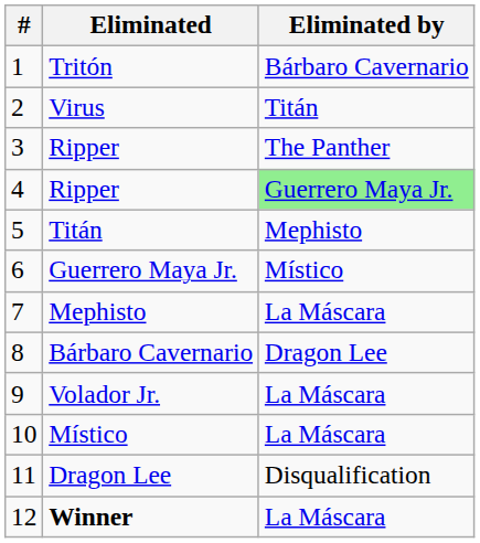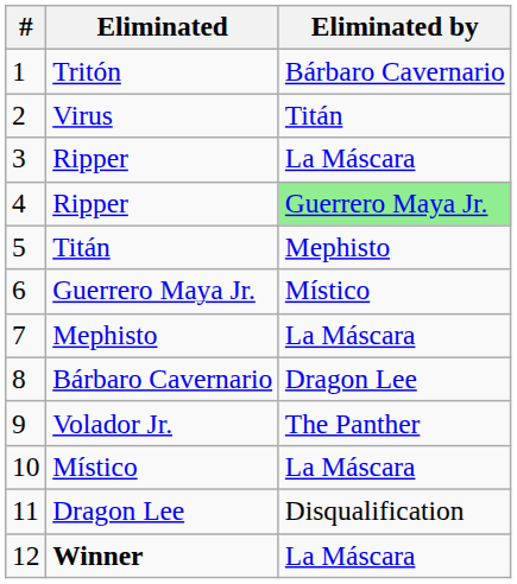 <table class="wikitable sortable">
 <tr>
 <th data-sort-type="number" scope="col">#</th>
 <th scope="col">Eliminated</th>
 <th scope="col">Eliminated by</th>
 </tr>
 <tr>
 <td>1</td>
 <td><a href='#'>Tritón</a></td>
 <td><a href='#'>Bárbaro Cavernario</a></td>
 </tr>
 <tr>
 <td>2</td>
 <td><a href='#'>Virus</a></td>
 <td><a href='#'>Titán</a></td>
 </tr>
 <tr>
 <td>3</td>
 <td><a href='#'>Ripper</a></td>
-<td><a href='#'>The Panther</a></td>
+<td><a href='#'>La Máscara</a></td>
 </tr>
 <tr>
 <td>4</td>
 <td><a href='#'>Ripper</a></td>
 <td style="background: lightgreen;"><a href='#'>Guerrero Maya Jr.</a></td>
 </tr>
 <tr>
 <td>5</td>
 <td><a href='#'>Titán</a></td>
 <td><a href='#'>Mephisto</a></td>
 </tr>
 <tr>
 <td>6</td>
 <td><a href='#'>Guerrero Maya Jr.</a></td>
 <td><a href='#'>Místico</a></td>
 </tr>
 <tr>
 <td>7</td>
 <td><a href='#'>Mephisto</a></td>
 <td><a href='#'>La Máscara</a></td>
 </tr>
 <tr>
 <td>8</td>
 <td><a href='#'>Bárbaro Cavernario</a></td>
 <td><a href='#'>Dragon Lee</a></td>
 </tr>
 <tr>
 <td>9</td>
 <td><a href='#'>Volador Jr.</a></td>
-<td><a href='#'>La Máscara</a></td>
+<td><a href='#'>The Panther</a></td>
 </tr>
 <tr>
 <td>10</td>
 <td><a href='#'>Místico</a></td>
 <td><a href='#'>La Máscara</a></td>
 </tr>
 <tr>
 <td>11</td>
 <td><a href='#'>Dragon Lee</a></td>
 <td>Disqualification</td>
 </tr>
 <tr>
 <td>12</td>
 <td><strong>Winner</strong></td>
 <td><a href='#'>La Máscara</a></td>
 </tr>
 </table>
